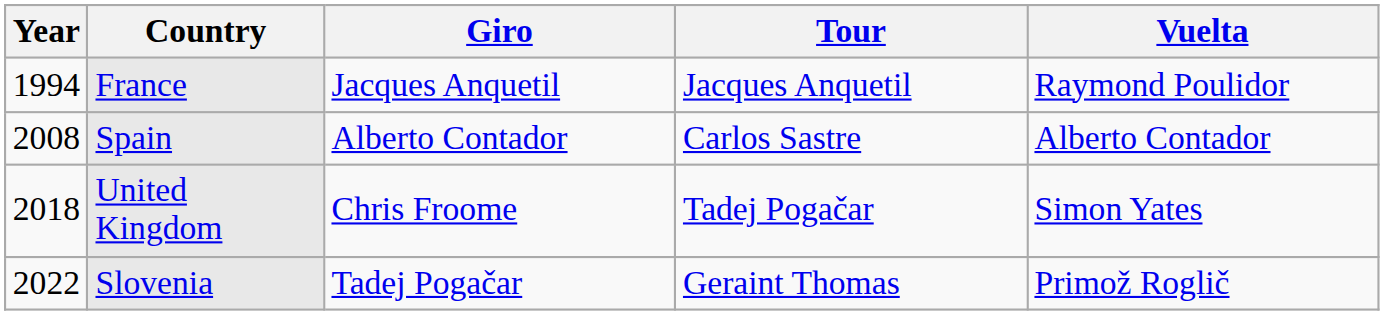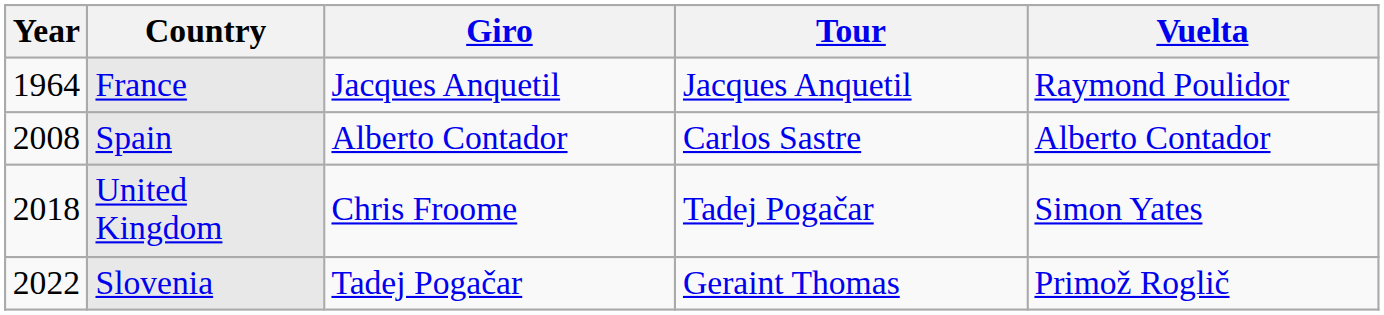 <table class="wikitable sortable">
 <tr>
 <th>Year</th>
 <th width=105px>Country</th>
 <th width=160px><a href='#'>Giro</a></th>
 <th width=160px><a href='#'>Tour</a></th>
 <th width=160px><a href='#'>Vuelta</a></th>
 </tr>
 <tr>
-<td align=center>1994</td>
+<td align=center>1964</td>
 <td bgcolor=#E8E8E8><a href='#'>France</a></td>
 <td> <a href='#'>Jacques Anquetil</a></td>
 <td> <a href='#'>Jacques Anquetil</a></td>
 <td> <a href='#'>Raymond Poulidor</a></td>
 </tr>
 <tr>
 <td align=center>2008</td>
 <td bgcolor=#E8E8E8><a href='#'>Spain</a></td>
 <td> <a href='#'>Alberto Contador</a></td>
 <td> <a href='#'>Carlos Sastre</a></td>
 <td> <a href='#'>Alberto Contador</a></td>
 </tr>
 <tr>
 <td align=center>2018</td>
 <td bgcolor=#E8E8E8><a href='#'>United Kingdom</a></td>
 <td> <a href='#'>Chris Froome</a></td>
 <td> <a href='#'>Tadej Pogačar</a></td>
 <td> <a href='#'>Simon Yates</a></td>
 </tr>
 <tr>
 <td align=center>2022</td>
 <td bgcolor=#E8E8E8><a href='#'>Slovenia</a></td>
 <td> <a href='#'>Tadej Pogačar</a></td>
 <td> <a href='#'>Geraint Thomas</a></td>
 <td> <a href='#'>Primož Roglič</a></td>
 </tr>
 </table>
